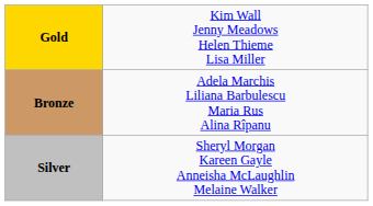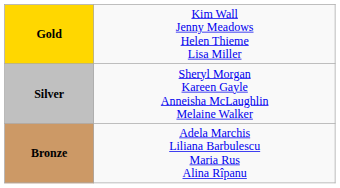 <table class="wikitable" style="text-align:center; " width="35%">
 <tr>
 <td bgcolor="gold"><strong>Gold</strong></td>
 <td><a href='#'>Kim Wall</a><br><a href='#'>Jenny Meadows</a><br><a href='#'>Helen Thieme</a><br><a href='#'>Lisa Miller</a><br>  <small><em></em></small></td>
 </tr>
 <tr>
+<td bgcolor="silver"><strong>Silver</strong></td>
+<td><a href='#'>Sheryl Morgan</a><br><a href='#'>Kareen Gayle</a><br><a href='#'>Anneisha McLaughlin</a><br><a href='#'>Melaine Walker</a><br>  <small><em></em></small></td>
+</tr>
+<tr>
 <td bgcolor="CC9966"><strong>Bronze</strong></td>
 <td><a href='#'>Adela Marchis</a><br><a href='#'>Liliana Barbulescu</a><br><a href='#'>Maria Rus</a><br><a href='#'>Alina Rîpanu</a><br>  <small><em></em></small></td>
 </tr>
-<tr>
-<td bgcolor="silver"><strong>Silver</strong></td>
-<td><a href='#'>Sheryl Morgan</a><br><a href='#'>Kareen Gayle</a><br><a href='#'>Anneisha McLaughlin</a><br><a href='#'>Melaine Walker</a><br>  <small><em></em></small></td>
-</tr>
 </table>
